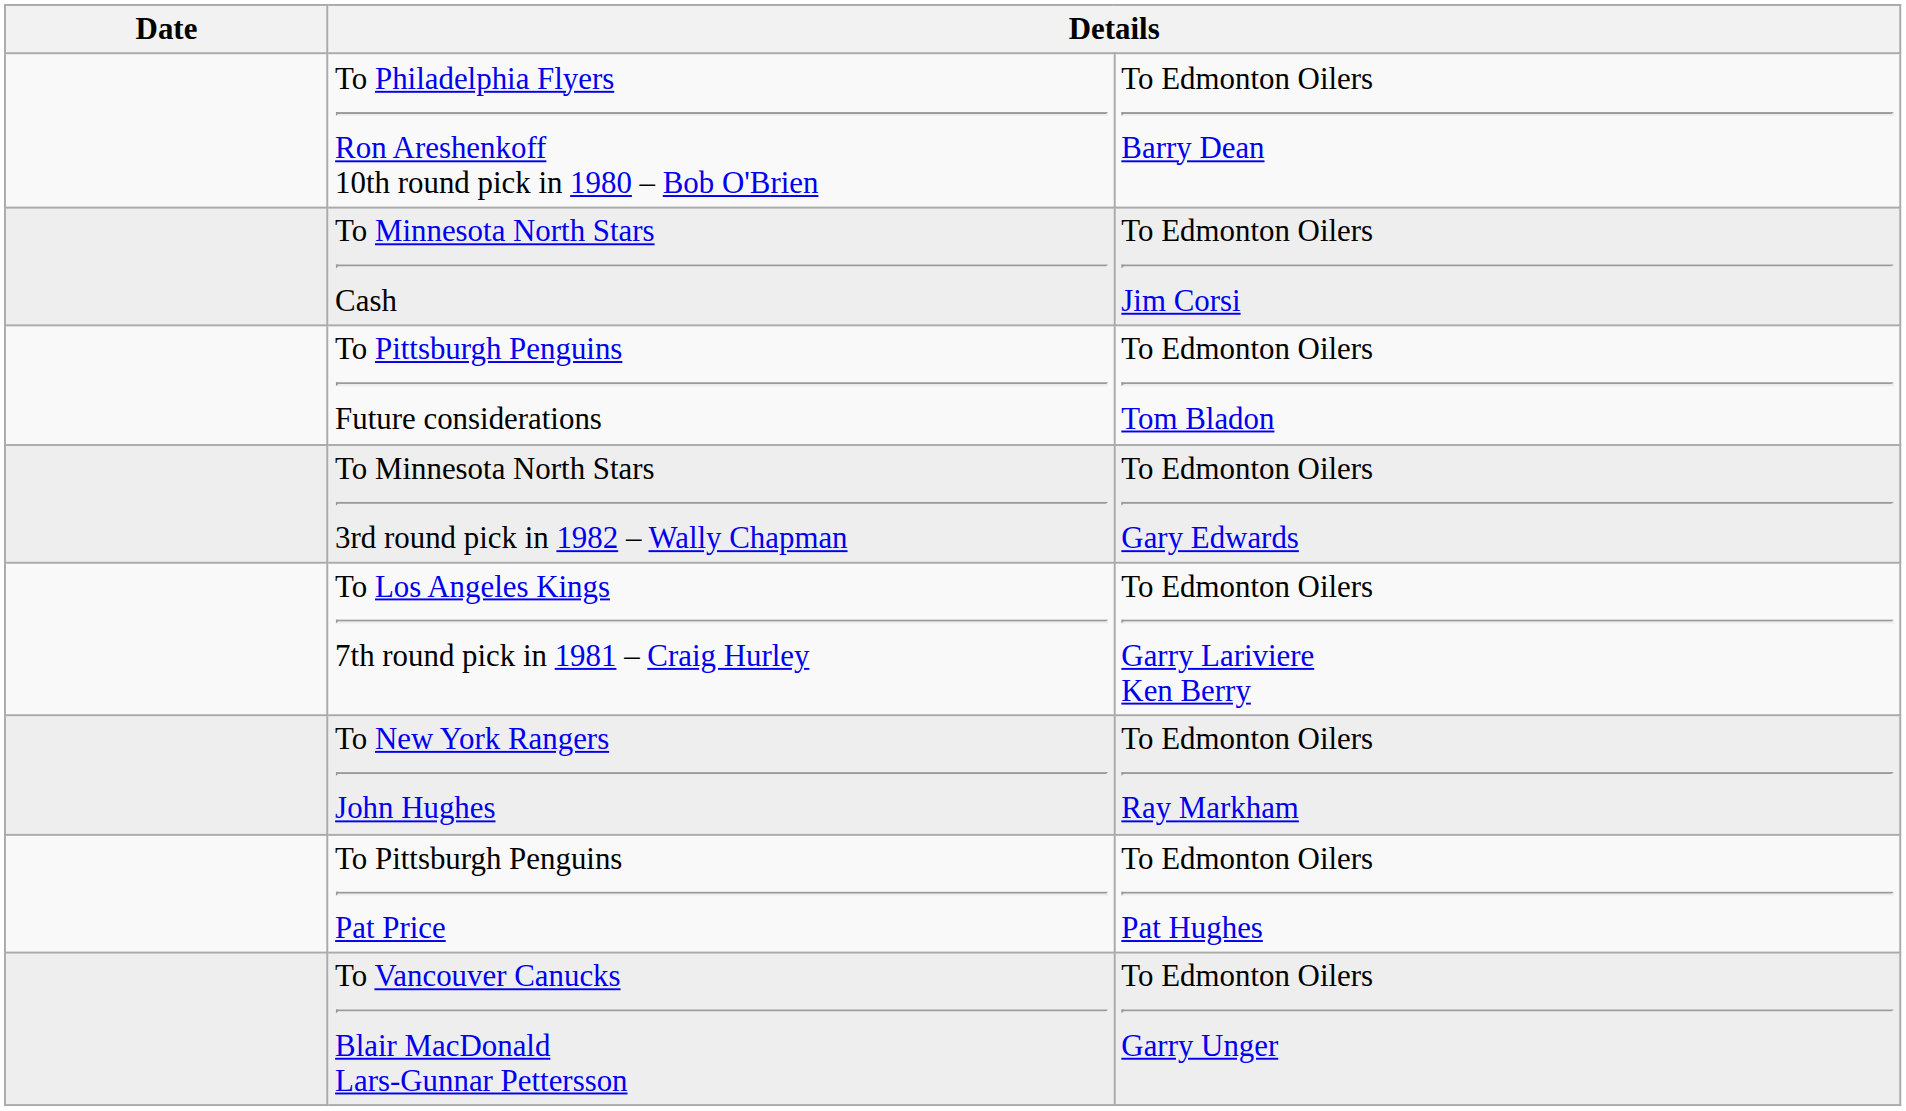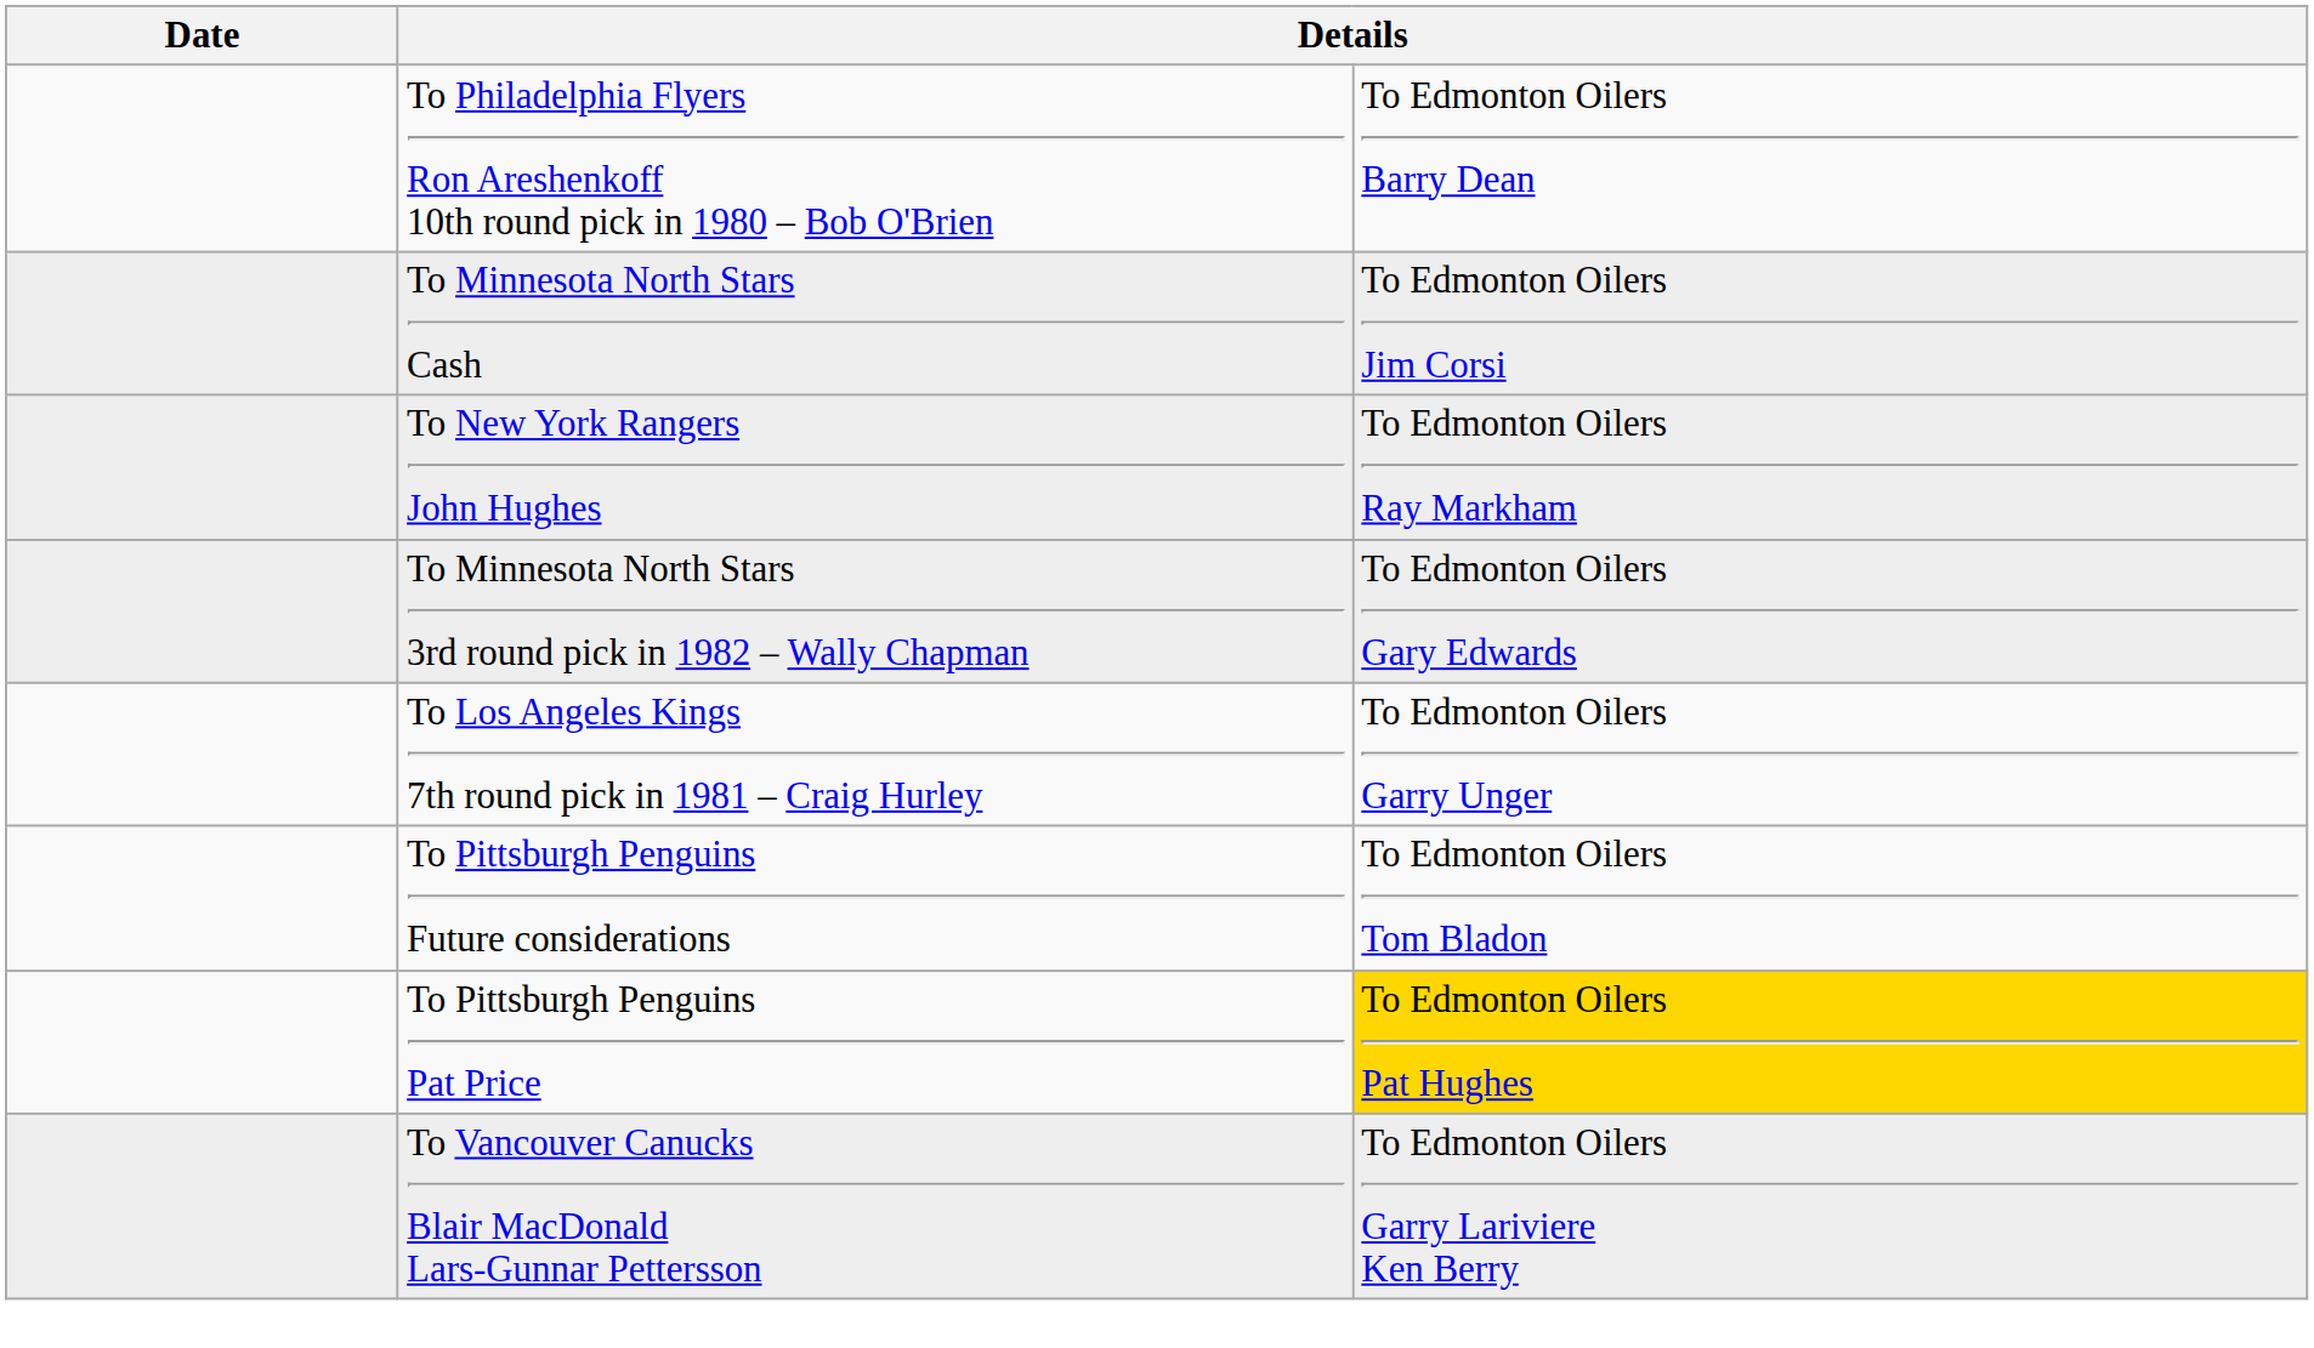 <table class="wikitable">
 <tr>
 <th style="width: 10em;">Date</th>
 <th colspan=2>Details</th>
 </tr>
 <tr>
 <td></td>
 <td style="width: 25em;" valign="top">To <a href='#'>Philadelphia Flyers</a><hr><a href='#'>Ron Areshenkoff</a><br>10th round pick in <a href='#'>1980</a> – <a href='#'>Bob O'Brien</a></td>
 <td style="width: 25em;" valign="top">To Edmonton Oilers<hr><a href='#'>Barry Dean</a></td>
 </tr>
 <tr style="background:#eee;">
 <td></td>
 <td style="width: 25em;" valign="top">To <a href='#'>Minnesota North Stars</a><hr>Cash</td>
 <td style="width: 25em;" valign="top">To Edmonton Oilers<hr><a href='#'>Jim Corsi</a></td>
 </tr>
-<tr>
+<tr style="background:#eee;">
 <td></td>
-<td style="width: 25em;" valign="top">To <a href='#'>Pittsburgh Penguins</a><hr>Future considerations</td>
-<td style="width: 25em;" valign="top">To Edmonton Oilers<hr><a href='#'>Tom Bladon</a></td>
+<td style="width: 25em;" valign="top">To <a href='#'>New York Rangers</a><hr><a href='#'>John Hughes</a></td>
+<td style="width: 25em;" valign="top">To Edmonton Oilers<hr><a href='#'>Ray Markham</a></td>
 </tr>
 <tr style="background:#eee;">
 <td></td>
 <td style="width: 25em;" valign="top">To Minnesota North Stars<hr>3rd round pick in <a href='#'>1982</a> – <a href='#'>Wally Chapman</a></td>
 <td style="width: 25em;" valign="top">To Edmonton Oilers<hr><a href='#'>Gary Edwards</a></td>
 </tr>
 <tr>
 <td></td>
 <td style="width: 25em;" valign="top">To <a href='#'>Los Angeles Kings</a><hr>7th round pick in <a href='#'>1981</a> – <a href='#'>Craig Hurley</a></td>
-<td style="width: 25em;" valign="top">To Edmonton Oilers<hr><a href='#'>Garry Lariviere</a><br><a href='#'>Ken Berry</a></td>
+<td style="width: 25em;" valign="top">To Edmonton Oilers<hr><a href='#'>Garry Unger</a></td>
 </tr>
-<tr style="background:#eee;">
+<tr>
 <td></td>
-<td style="width: 25em;" valign="top">To <a href='#'>New York Rangers</a><hr><a href='#'>John Hughes</a></td>
-<td style="width: 25em;" valign="top">To Edmonton Oilers<hr><a href='#'>Ray Markham</a></td>
+<td style="width: 25em;" valign="top">To <a href='#'>Pittsburgh Penguins</a><hr>Future considerations</td>
+<td style="width: 25em;" valign="top">To Edmonton Oilers<hr><a href='#'>Tom Bladon</a></td>
 </tr>
 <tr>
 <td></td>
 <td style="width: 25em;" valign="top">To Pittsburgh Penguins<hr><a href='#'>Pat Price</a></td>
-<td style="width: 25em;" valign="top">To Edmonton Oilers<hr><a href='#'>Pat Hughes</a></td>
+<td style="background: gold; width: 25em;" valign="top">To Edmonton Oilers<hr><a href='#'>Pat Hughes</a></td>
 </tr>
 <tr style="background:#eee;">
 <td></td>
 <td style="width: 25em;" valign="top">To <a href='#'>Vancouver Canucks</a><hr><a href='#'>Blair MacDonald</a><br><a href='#'>Lars-Gunnar Pettersson</a></td>
-<td style="width: 25em;" valign="top">To Edmonton Oilers<hr><a href='#'>Garry Unger</a></td>
+<td style="width: 25em;" valign="top">To Edmonton Oilers<hr><a href='#'>Garry Lariviere</a><br><a href='#'>Ken Berry</a></td>
 </tr>
 </table>
